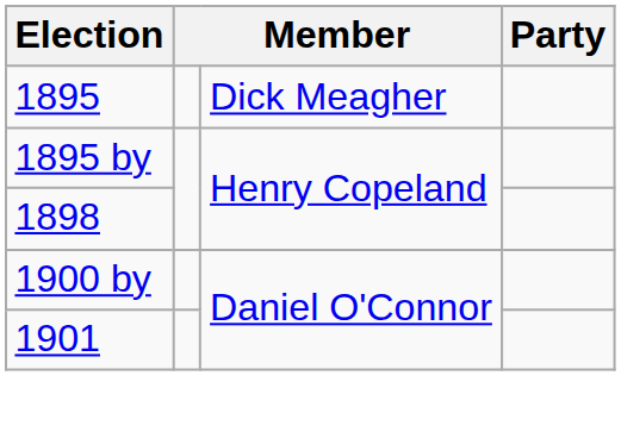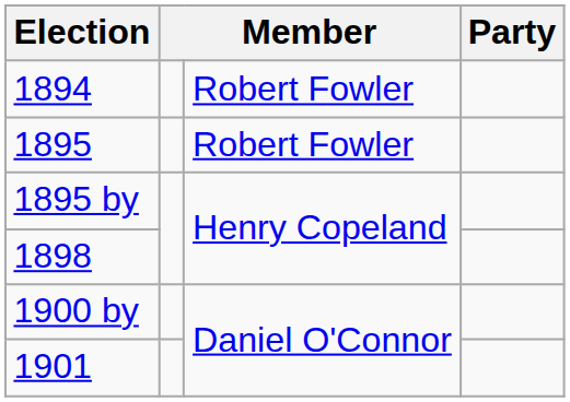 <table class="wikitable">
 <tr>
 <th>Election</th>
 <th colspan="2">Member</th>
 <th>Party</th>
 </tr>
 <tr>
+<td><a href='#'>1894</a></td>
+<td> </td>
+<td><a href='#'>Robert Fowler</a></td>
+<td></td>
+</tr>
+<tr>
 <td><a href='#'>1895</a></td>
 <td> </td>
-<td><a href='#'>Dick Meagher</a></td>
+<td><a href='#'>Robert Fowler</a></td>
 <td></td>
 </tr>
 <tr>
 <td><a href='#'>1895 by</a></td>
 <td rowspan="2" > </td>
 <td rowspan="2"><a href='#'>Henry Copeland</a></td>
 <td></td>
 </tr>
 <tr>
 <td><a href='#'>1898</a></td>
 <td></td>
 </tr>
 <tr>
 <td><a href='#'>1900 by</a></td>
 <td> </td>
 <td rowspan="2"><a href='#'>Daniel O'Connor</a></td>
 <td></td>
 </tr>
 <tr>
 <td><a href='#'>1901</a></td>
 <td> </td>
 <td></td>
 </tr>
 </table>
